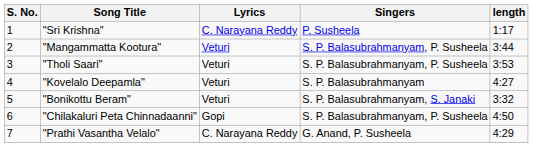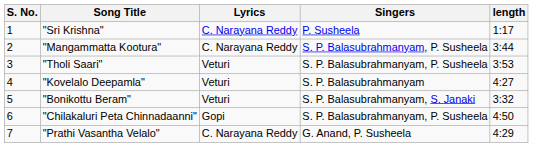 <table class="wikitable">
 <tr>
 <th>S. No.</th>
 <th>Song Title</th>
 <th>Lyrics</th>
 <th>Singers</th>
 <th>length</th>
 </tr>
 <tr>
 <td>1</td>
 <td>"Sri Krishna"</td>
 <td><a href='#'>C. Narayana Reddy</a></td>
 <td><a href='#'>P. Susheela</a></td>
 <td>1:17</td>
 </tr>
 <tr>
 <td>2</td>
 <td>"Mangammatta Kootura"</td>
-<td><a href='#'>Veturi</a></td>
+<td>C. Narayana Reddy</td>
 <td><a href='#'>S. P. Balasubrahmanyam</a>, P. Susheela</td>
 <td>3:44</td>
 </tr>
 <tr>
 <td>3</td>
 <td>"Tholi Saari"</td>
 <td>Veturi</td>
 <td>S. P. Balasubrahmanyam, P. Susheela</td>
 <td>3:53</td>
 </tr>
 <tr>
 <td>4</td>
 <td>"Kovelalo Deepamla"</td>
 <td>Veturi</td>
 <td>S. P. Balasubrahmanyam</td>
 <td>4:27</td>
 </tr>
 <tr>
 <td>5</td>
 <td>"Bonikottu Beram"</td>
 <td>Veturi</td>
 <td>S. P. Balasubrahmanyam, <a href='#'>S. Janaki</a></td>
 <td>3:32</td>
 </tr>
 <tr>
 <td>6</td>
 <td>"Chilakaluri Peta Chinnadaanni"</td>
 <td>Gopi</td>
 <td>S. P. Balasubrahmanyam, P. Susheela</td>
 <td>4:50</td>
 </tr>
 <tr>
 <td>7</td>
 <td>"Prathi Vasantha Velalo"</td>
 <td>C. Narayana Reddy</td>
 <td>G. Anand, P. Susheela</td>
 <td>4:29</td>
 </tr>
 </table>
